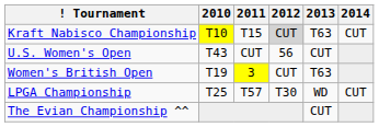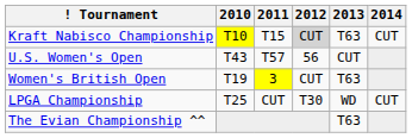 <table class="wikitable" style="font-size:95%;text-align:center;">
 <tr>
 <th>! Tournament</th>
 <th>2010</th>
 <th>2011</th>
 <th>2012</th>
 <th>2013</th>
 <th>2014</th>
 </tr>
 <tr>
 <td align=left><a href='#'>Kraft Nabisco Championship</a></td>
 <td style="background:yellow;">T10</td>
 <td>T15</td>
 <td style="background: lightgrey;">CUT</td>
 <td>T63</td>
 <td>CUT</td>
 </tr>
 <tr>
 <td align=left><a href='#'>U.S. Women's Open</a></td>
 <td>T43</td>
-<td>CUT</td>
+<td>T57</td>
 <td>56</td>
 <td>CUT</td>
 <td style="background:#eeeeee;"></td>
 </tr>
 <tr>
 <td align=left><a href='#'>Women's British Open</a></td>
 <td>T19</td>
 <td style="background:yellow;">3</td>
 <td>CUT</td>
 <td>T63</td>
 <td style="background:#eeeeee;"></td>
 </tr>
 <tr>
 <td align=left><a href='#'>LPGA Championship</a></td>
 <td>T25</td>
-<td>T57</td>
+<td>CUT</td>
 <td>T30</td>
 <td>WD</td>
 <td>CUT</td>
 </tr>
 <tr>
 <td align=left><a href='#'>The Evian Championship</a> ^^</td>
 <td style="background:#eeeeee;" colspan=3></td>
-<td>CUT</td>
+<td>T63</td>
 <td style="background:#eeeeee;"></td>
 </tr>
 </table>
